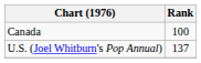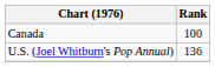 <table class="wikitable">
 <tr>
 <th>Chart (1976)</th>
 <th style="text-align:center;">Rank</th>
 </tr>
 <tr>
 <td>Canada </td>
 <td style="text-align:center;">100</td>
 </tr>
 <tr>
 <td>U.S. (<a href='#'>Joel Whitburn</a>'s <em>Pop Annual</em>)</td>
-<td style="text-align:center;">137</td>
+<td style="text-align:center;">136</td>
 </tr>
 <tr>
 </tr>
 </table>
